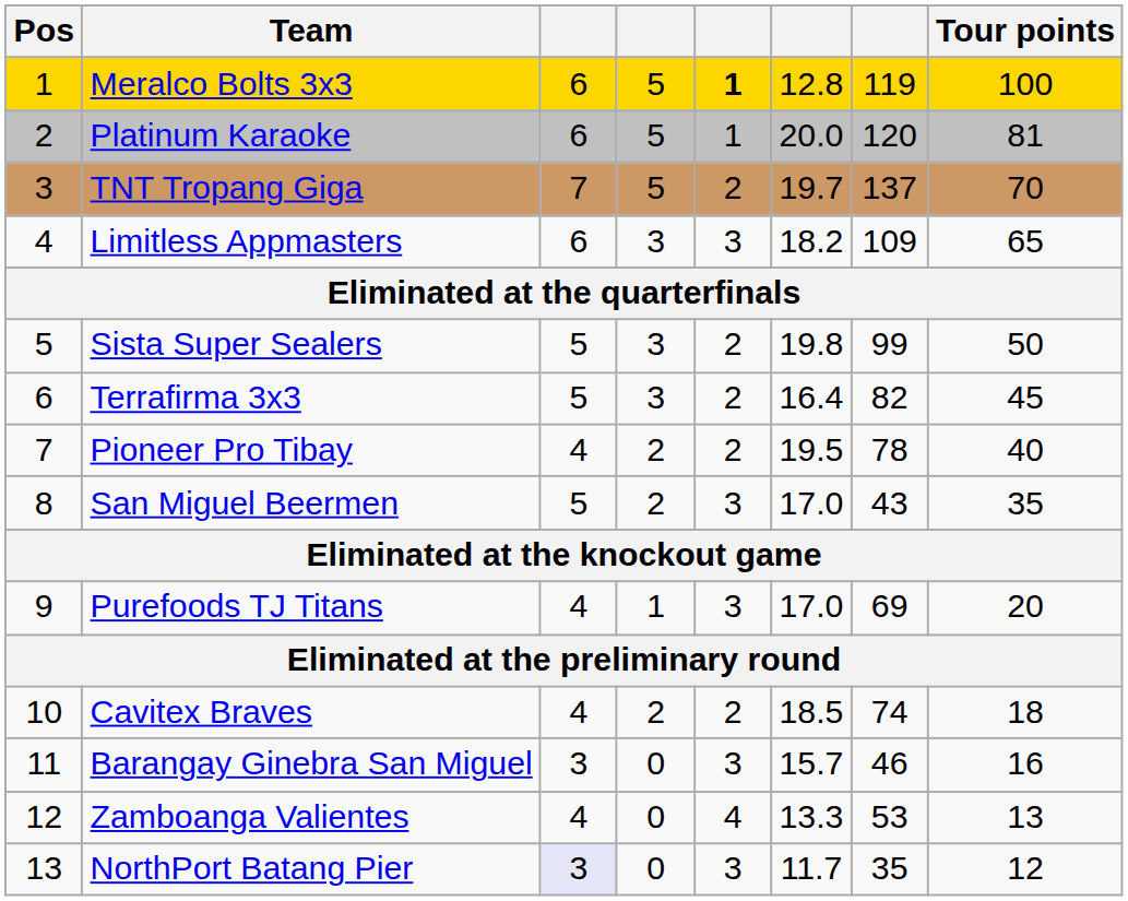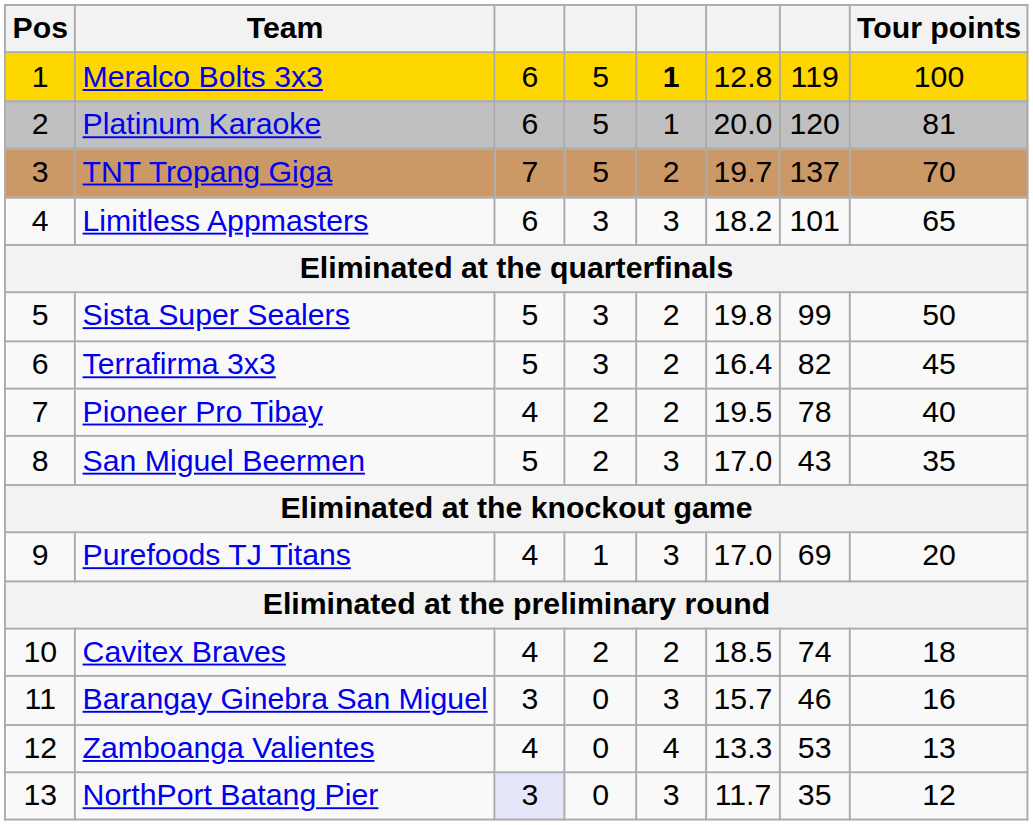 <table class="wikitable" style="text-align:center">
 <tr>
 <th width=30>Pos</th>
 <th width=180>Team</th>
 <th width=30></th>
 <th width=30></th>
 <th width=30></th>
 <th width=30></th>
 <th width=30></th>
 <th>Tour points</th>
 </tr>
 <tr bgcolor=gold>
 <td>1</td>
 <td align=left><a href='#'>Meralco Bolts 3x3</a></td>
 <td>6</td>
 <td>5</td>
 <td><strong>1</strong></td>
 <td>12.8</td>
 <td>119</td>
 <td>100</td>
 </tr>
 <tr bgcolor=silver>
 <td>2</td>
 <td align=left><a href='#'>Platinum Karaoke</a></td>
 <td>6</td>
 <td>5</td>
 <td>1</td>
 <td>20.0</td>
 <td>120</td>
 <td>81</td>
 </tr>
 <tr bgcolor=cc9966>
 <td>3</td>
 <td align=left><a href='#'>TNT Tropang Giga</a></td>
 <td>7</td>
 <td>5</td>
 <td>2</td>
 <td>19.7</td>
 <td>137</td>
 <td>70</td>
 </tr>
 <tr>
 <td>4</td>
 <td align=left><a href='#'>Limitless Appmasters</a></td>
 <td>6</td>
 <td>3</td>
 <td>3</td>
 <td>18.2</td>
-<td>109</td>
+<td>101</td>
 <td>65</td>
 </tr>
 <tr>
 <th colspan=8>Eliminated at the quarterfinals</th>
 </tr>
 <tr>
 <td>5</td>
 <td align=left><a href='#'>Sista Super Sealers</a></td>
 <td>5</td>
 <td>3</td>
 <td>2</td>
 <td>19.8</td>
 <td>99</td>
 <td>50</td>
 </tr>
 <tr>
 <td>6</td>
 <td align=left><a href='#'>Terrafirma 3x3</a></td>
 <td>5</td>
 <td>3</td>
 <td>2</td>
 <td>16.4</td>
 <td>82</td>
 <td>45</td>
 </tr>
 <tr>
 <td>7</td>
 <td align=left><a href='#'>Pioneer Pro Tibay</a></td>
 <td>4</td>
 <td>2</td>
 <td>2</td>
 <td>19.5</td>
 <td>78</td>
 <td>40</td>
 </tr>
 <tr>
 <td>8</td>
 <td align=left nowrap><a href='#'>San Miguel Beermen</a></td>
 <td>5</td>
 <td>2</td>
 <td>3</td>
 <td>17.0</td>
 <td>43</td>
 <td>35</td>
 </tr>
 <tr>
 <th colspan=8>Eliminated at the knockout game</th>
 </tr>
 <tr>
 <td>9</td>
 <td align=left><a href='#'>Purefoods TJ Titans</a></td>
 <td>4</td>
 <td>1</td>
 <td>3</td>
 <td>17.0</td>
 <td>69</td>
 <td>20</td>
 </tr>
 <tr>
 <th colspan=8>Eliminated at the preliminary round</th>
 </tr>
 <tr>
 <td>10</td>
 <td align=left><a href='#'>Cavitex Braves</a></td>
 <td>4</td>
 <td>2</td>
 <td>2</td>
 <td>18.5</td>
 <td>74</td>
 <td>18</td>
 </tr>
 <tr>
 <td>11</td>
 <td align=left nowrap><a href='#'>Barangay Ginebra San Miguel</a></td>
 <td>3</td>
 <td>0</td>
 <td>3</td>
 <td>15.7</td>
 <td>46</td>
 <td>16</td>
 </tr>
 <tr>
 <td>12</td>
 <td align=left><a href='#'>Zamboanga Valientes</a></td>
 <td>4</td>
 <td>0</td>
 <td>4</td>
 <td>13.3</td>
 <td>53</td>
 <td>13</td>
 </tr>
 <tr>
 <td>13</td>
 <td align=left><a href='#'>NorthPort Batang Pier</a></td>
 <td style="background: lavender;">3</td>
 <td>0</td>
 <td>3</td>
 <td>11.7</td>
 <td>35</td>
 <td>12</td>
 </tr>
 </table>
